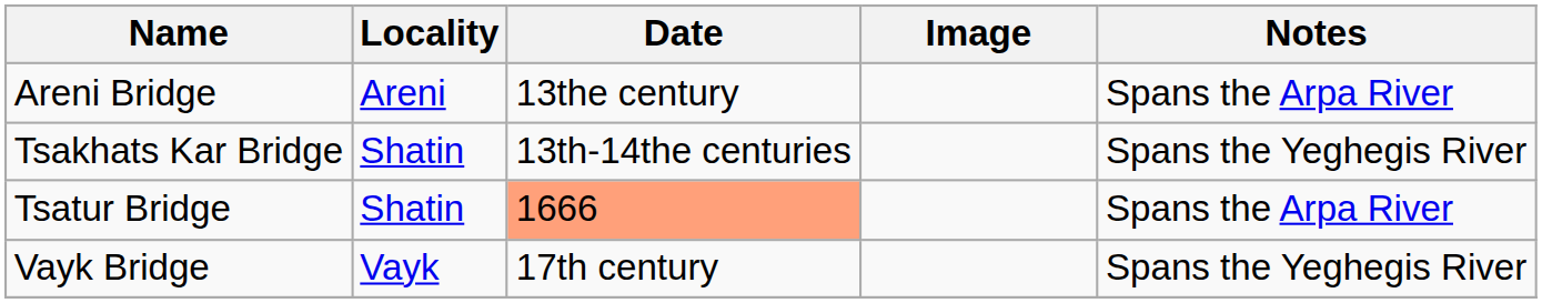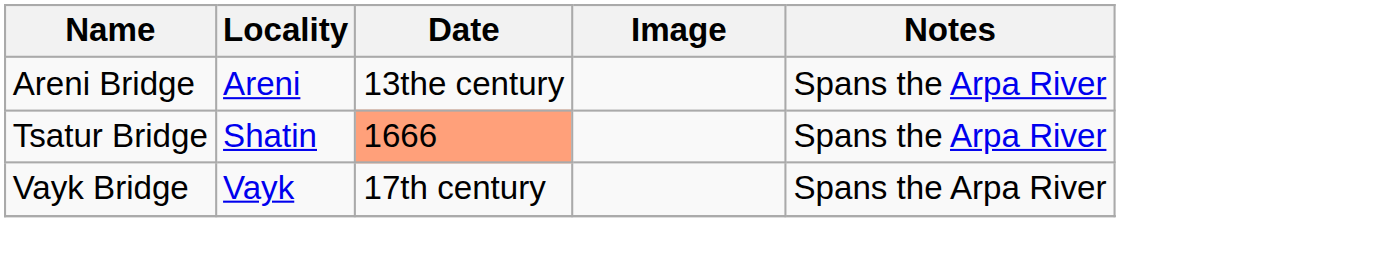 <table class="wikitable sortable">
 <tr>
 <th>Name</th>
 <th>Locality</th>
 <th>Date</th>
 <th class="unsortable" width="96px">Image</th>
 <th class="unsortable">Notes</th>
 </tr>
 <tr>
 <td>Areni Bridge</td>
 <td><a href='#'>Areni</a></td>
 <td>13the century</td>
 <td></td>
 <td>Spans the <a href='#'>Arpa River</a></td>
 </tr>
 <tr>
-<td>Tsakhats Kar Bridge</td>
-<td><a href='#'>Shatin</a></td>
-<td>13th-14the centuries</td>
-<td></td>
-<td>Spans the Yeghegis River</td>
-</tr>
-<tr>
 <td>Tsatur Bridge</td>
 <td><a href='#'>Shatin</a></td>
 <td style="background: lightsalmon;">1666</td>
 <td></td>
 <td>Spans the <a href='#'>Arpa River</a></td>
 </tr>
 <tr>
 <td>Vayk Bridge</td>
 <td><a href='#'>Vayk</a></td>
 <td>17th century</td>
 <td></td>
-<td>Spans the Yeghegis River</td>
+<td>Spans the Arpa River</td>
 </tr>
 <tr>
 </tr>
 </table>
